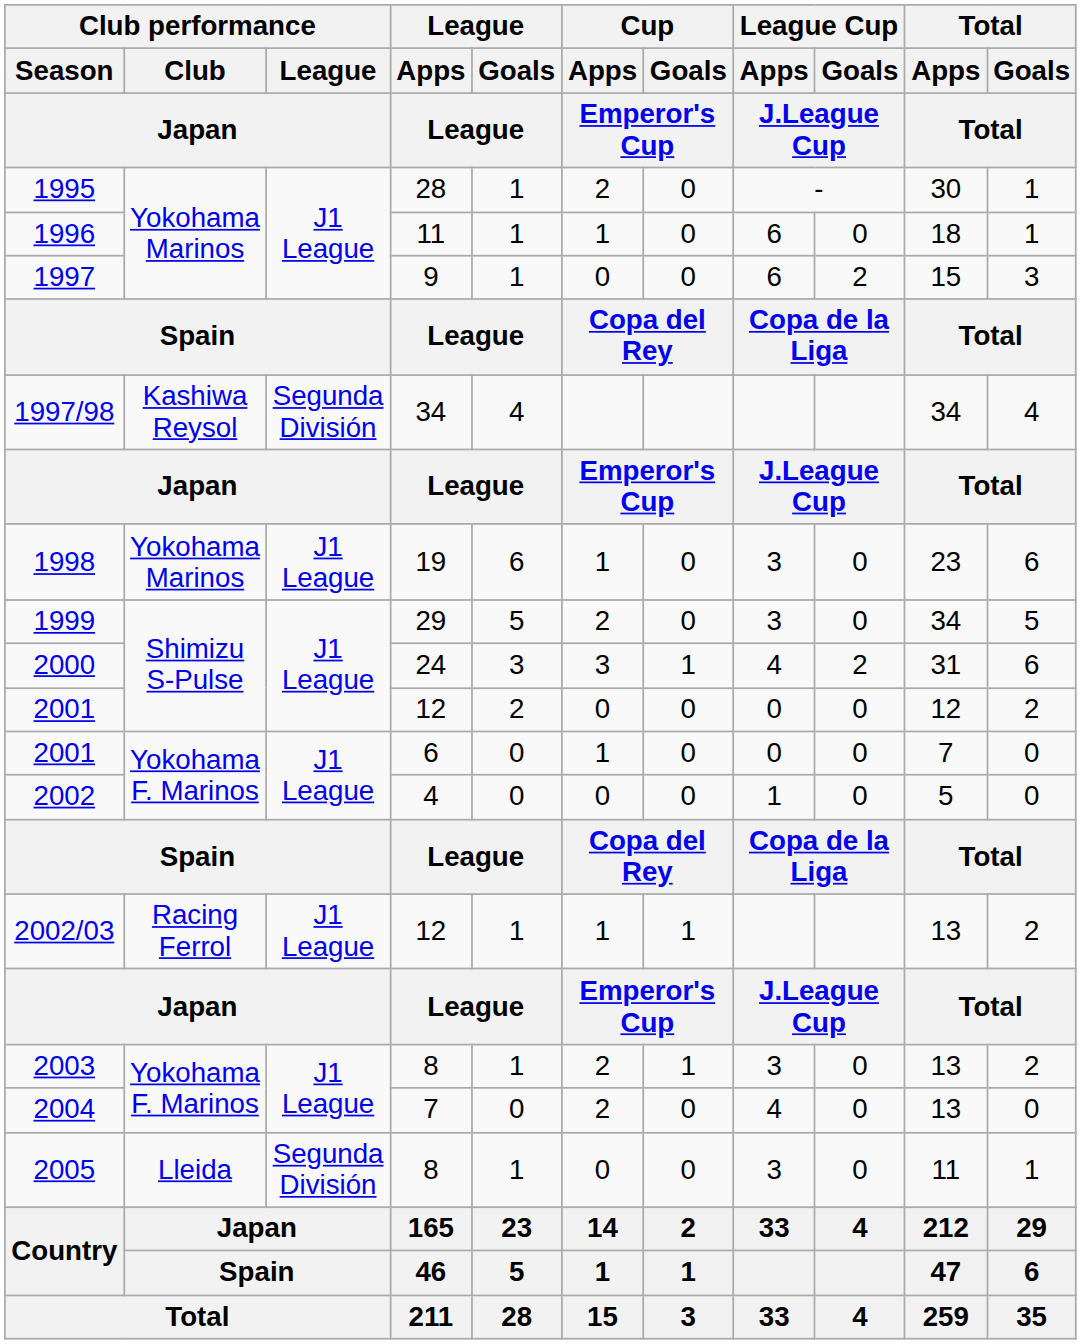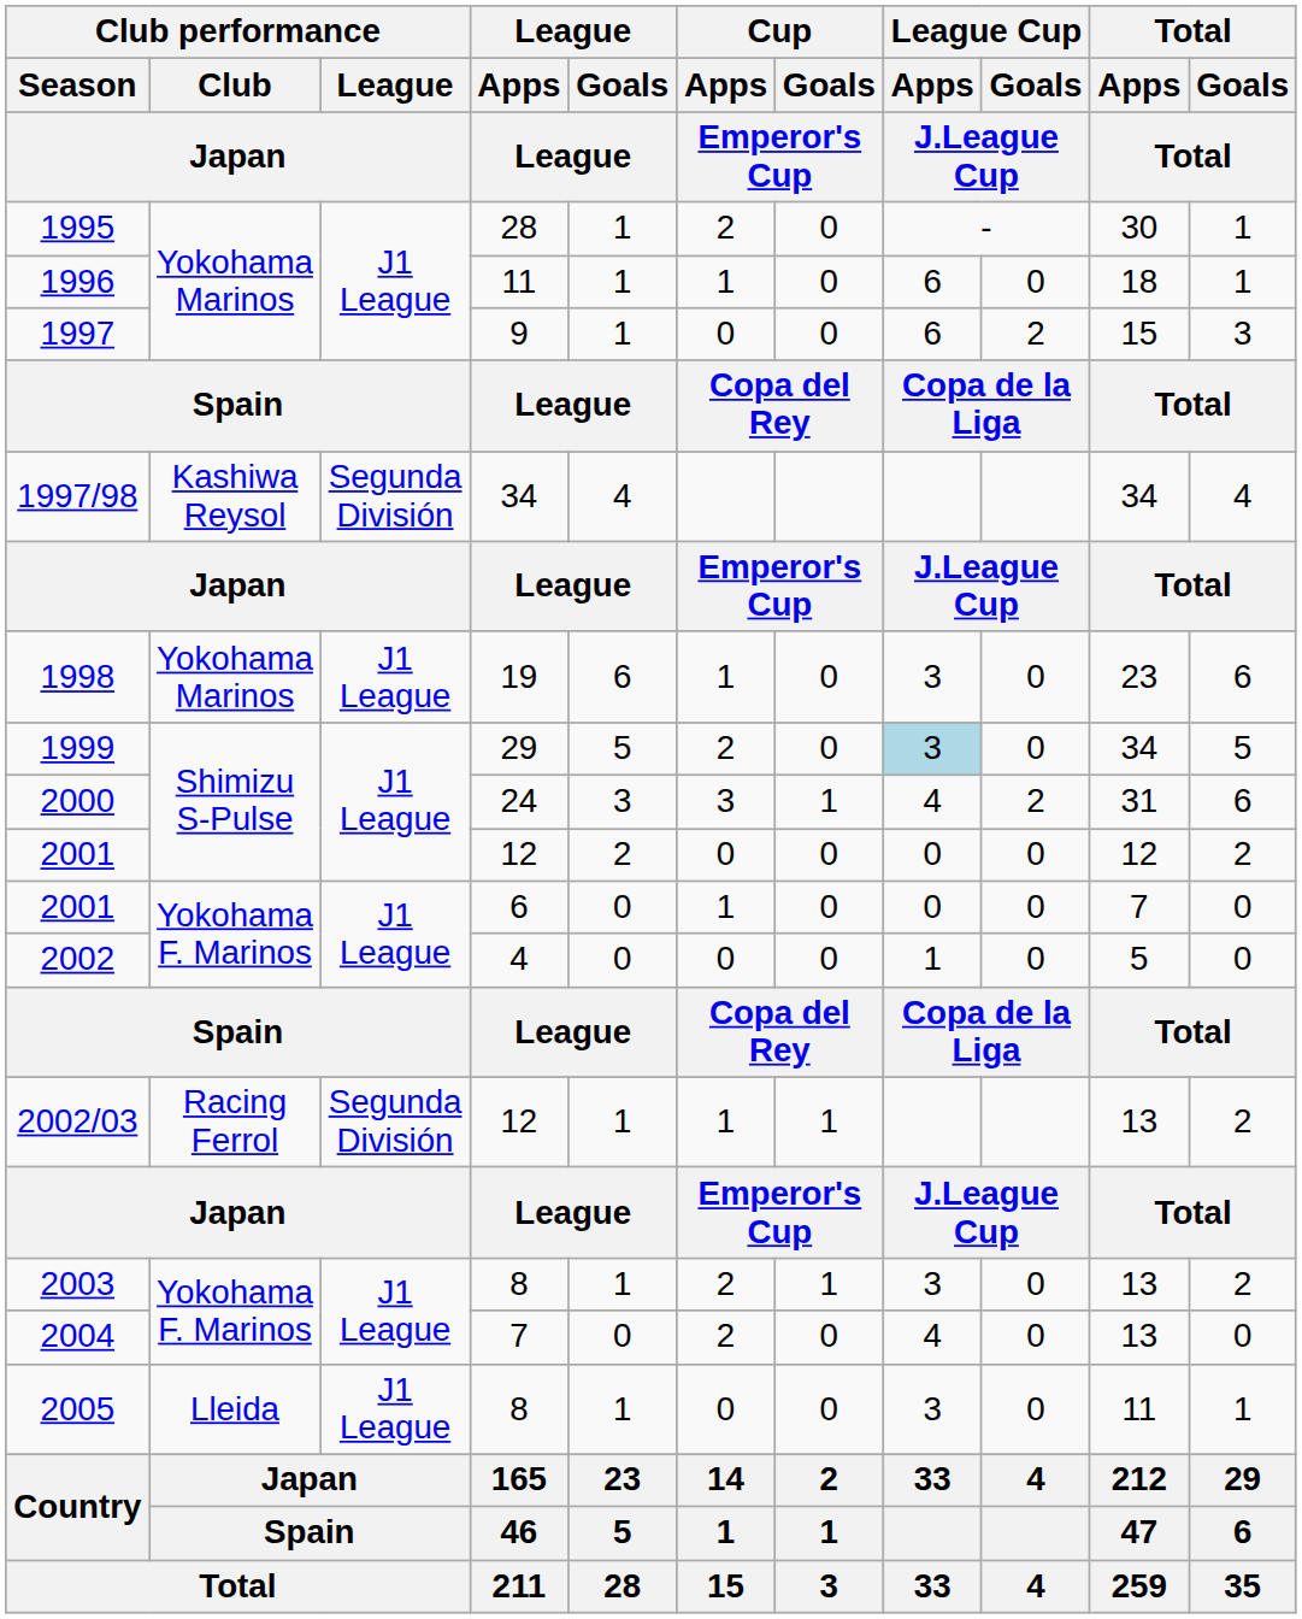 <table class="wikitable" style="text-align:center;">
 <tr>
 <th colspan=3>Club performance</th>
 <th colspan=2>League</th>
 <th colspan=2>Cup</th>
 <th colspan=2>League Cup</th>
 <th colspan=2>Total</th>
 </tr>
 <tr>
 <th>Season</th>
 <th>Club</th>
 <th>League</th>
 <th>Apps</th>
 <th>Goals</th>
 <th>Apps</th>
 <th>Goals</th>
 <th>Apps</th>
 <th>Goals</th>
 <th>Apps</th>
 <th>Goals</th>
 </tr>
 <tr>
 <th colspan=3>Japan</th>
 <th colspan=2>League</th>
 <th colspan=2><a href='#'>Emperor's Cup</a></th>
 <th colspan=2><a href='#'>J.League Cup</a></th>
 <th colspan=2>Total</th>
 </tr>
 <tr>
 <td><a href='#'>1995</a></td>
 <td rowspan="3"><a href='#'>Yokohama Marinos</a></td>
 <td rowspan="3"><a href='#'>J1 League</a></td>
 <td>28</td>
 <td>1</td>
 <td>2</td>
 <td>0</td>
 <td colspan="2">-</td>
 <td>30</td>
 <td>1</td>
 </tr>
 <tr>
 <td><a href='#'>1996</a></td>
 <td>11</td>
 <td>1</td>
 <td>1</td>
 <td>0</td>
 <td>6</td>
 <td>0</td>
 <td>18</td>
 <td>1</td>
 </tr>
 <tr>
 <td><a href='#'>1997</a></td>
 <td>9</td>
 <td>1</td>
 <td>0</td>
 <td>0</td>
 <td>6</td>
 <td>2</td>
 <td>15</td>
 <td>3</td>
 </tr>
 <tr>
 <th colspan=3>Spain</th>
 <th colspan=2>League</th>
 <th colspan=2><a href='#'>Copa del Rey</a></th>
 <th colspan=2><a href='#'>Copa de la Liga</a></th>
 <th colspan=2>Total</th>
 </tr>
 <tr>
 <td><a href='#'>1997/98</a></td>
 <td><a href='#'>Kashiwa Reysol</a></td>
 <td><a href='#'>Segunda División</a></td>
 <td>34</td>
 <td>4</td>
 <td></td>
 <td></td>
 <td></td>
 <td></td>
 <td>34</td>
 <td>4</td>
 </tr>
 <tr>
 <th colspan=3>Japan</th>
 <th colspan=2>League</th>
 <th colspan=2><a href='#'>Emperor's Cup</a></th>
 <th colspan=2><a href='#'>J.League Cup</a></th>
 <th colspan=2>Total</th>
 </tr>
 <tr>
 <td><a href='#'>1998</a></td>
 <td><a href='#'>Yokohama Marinos</a></td>
 <td><a href='#'>J1 League</a></td>
 <td>19</td>
 <td>6</td>
 <td>1</td>
 <td>0</td>
 <td>3</td>
 <td>0</td>
 <td>23</td>
 <td>6</td>
 </tr>
 <tr>
 <td><a href='#'>1999</a></td>
 <td rowspan="3"><a href='#'>Shimizu S-Pulse</a></td>
 <td rowspan="3"><a href='#'>J1 League</a></td>
 <td>29</td>
 <td>5</td>
 <td>2</td>
 <td>0</td>
-<td>3</td>
+<td style="background: lightblue;">3</td>
 <td>0</td>
 <td>34</td>
 <td>5</td>
 </tr>
 <tr>
 <td><a href='#'>2000</a></td>
 <td>24</td>
 <td>3</td>
 <td>3</td>
 <td>1</td>
 <td>4</td>
 <td>2</td>
 <td>31</td>
 <td>6</td>
 </tr>
 <tr>
 <td><a href='#'>2001</a></td>
 <td>12</td>
 <td>2</td>
 <td>0</td>
 <td>0</td>
 <td>0</td>
 <td>0</td>
 <td>12</td>
 <td>2</td>
 </tr>
 <tr>
 <td><a href='#'>2001</a></td>
 <td rowspan="2"><a href='#'>Yokohama F. Marinos</a></td>
 <td rowspan="2"><a href='#'>J1 League</a></td>
 <td>6</td>
 <td>0</td>
 <td>1</td>
 <td>0</td>
 <td>0</td>
 <td>0</td>
 <td>7</td>
 <td>0</td>
 </tr>
 <tr>
 <td><a href='#'>2002</a></td>
 <td>4</td>
 <td>0</td>
 <td>0</td>
 <td>0</td>
 <td>1</td>
 <td>0</td>
 <td>5</td>
 <td>0</td>
 </tr>
 <tr>
 <th colspan=3>Spain</th>
 <th colspan=2>League</th>
 <th colspan=2><a href='#'>Copa del Rey</a></th>
 <th colspan=2><a href='#'>Copa de la Liga</a></th>
 <th colspan=2>Total</th>
 </tr>
 <tr>
 <td><a href='#'>2002/03</a></td>
 <td><a href='#'>Racing Ferrol</a></td>
-<td><a href='#'>J1 League</a></td>
+<td><a href='#'>Segunda División</a></td>
 <td>12</td>
 <td>1</td>
 <td>1</td>
 <td>1</td>
 <td></td>
 <td></td>
 <td>13</td>
 <td>2</td>
 </tr>
 <tr>
 <th colspan=3>Japan</th>
 <th colspan=2>League</th>
 <th colspan=2><a href='#'>Emperor's Cup</a></th>
 <th colspan=2><a href='#'>J.League Cup</a></th>
 <th colspan=2>Total</th>
 </tr>
 <tr>
 <td><a href='#'>2003</a></td>
 <td rowspan="2"><a href='#'>Yokohama F. Marinos</a></td>
 <td rowspan="2"><a href='#'>J1 League</a></td>
 <td>8</td>
 <td>1</td>
 <td>2</td>
 <td>1</td>
 <td>3</td>
 <td>0</td>
 <td>13</td>
 <td>2</td>
 </tr>
 <tr>
 <td><a href='#'>2004</a></td>
 <td>7</td>
 <td>0</td>
 <td>2</td>
 <td>0</td>
 <td>4</td>
 <td>0</td>
 <td>13</td>
 <td>0</td>
 </tr>
 <tr>
 <td><a href='#'>2005</a></td>
 <td><a href='#'>Lleida</a></td>
-<td><a href='#'>Segunda División</a></td>
+<td><a href='#'>J1 League</a></td>
 <td>8</td>
 <td>1</td>
 <td>0</td>
 <td>0</td>
 <td>3</td>
 <td>0</td>
 <td>11</td>
 <td>1</td>
 </tr>
 <tr>
 <th rowspan=2>Country</th>
 <th colspan=2>Japan</th>
 <th>165</th>
 <th>23</th>
 <th>14</th>
 <th>2</th>
 <th>33</th>
 <th>4</th>
 <th>212</th>
 <th>29</th>
 </tr>
 <tr>
 <th colspan=2>Spain</th>
 <th>46</th>
 <th>5</th>
 <th>1</th>
 <th>1</th>
 <th></th>
 <th></th>
 <th>47</th>
 <th>6</th>
 </tr>
 <tr>
 <th colspan=3>Total</th>
 <th>211</th>
 <th>28</th>
 <th>15</th>
 <th>3</th>
 <th>33</th>
 <th>4</th>
 <th>259</th>
 <th>35</th>
 </tr>
 </table>
